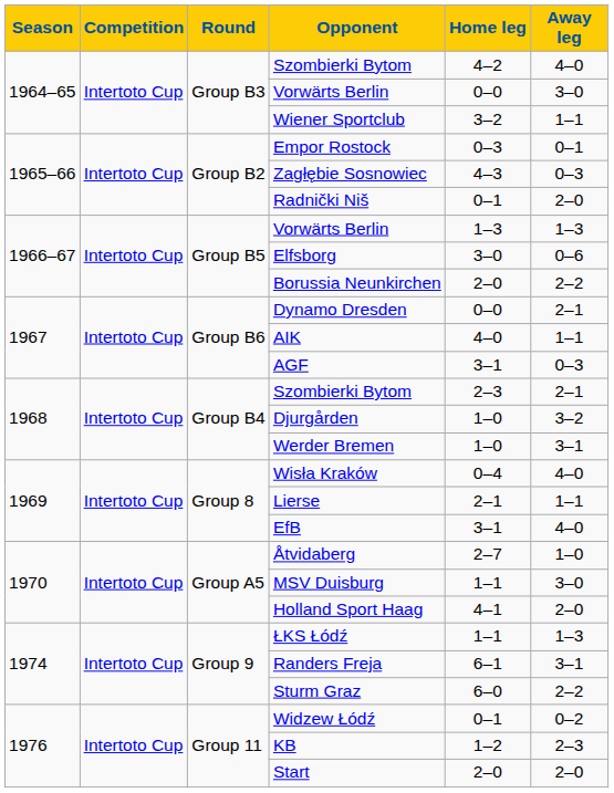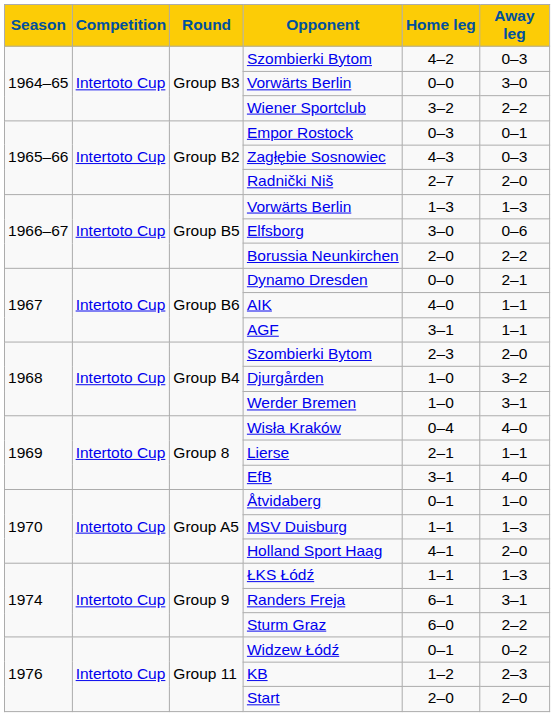 <table class="wikitable">
 <tr>
 <th style="color:#00509E; background:#FCCC06;">Season</th>
 <th style="color:#00509E; background:#FCCC06;">Competition</th>
 <th style="color:#00509E; background:#FCCC06;">Round</th>
 <th style="color:#00509E; background:#FCCC06;">Opponent</th>
 <th style="color:#00509E; background:#FCCC06;">Home leg</th>
 <th style="color:#00509e; background:#fccc06; width:65px;">Away leg</th>
 </tr>
 <tr>
 <td rowspan="3">1964–65</td>
 <td rowspan="3"><a href='#'>Intertoto Cup</a></td>
 <td rowspan="3">Group B3</td>
 <td> <a href='#'>Szombierki Bytom</a></td>
 <td align=center>4–2</td>
-<td align=center>4–0</td>
+<td align=center>0–3</td>
 </tr>
 <tr>
 <td> <a href='#'>Vorwärts Berlin</a></td>
 <td align=center>0–0</td>
 <td align=center>3–0</td>
 </tr>
 <tr>
 <td> <a href='#'>Wiener Sportclub</a></td>
 <td align=center>3–2</td>
-<td align=center>1–1</td>
+<td align=center>2–2</td>
 </tr>
 <tr>
 <td rowspan="3">1965–66</td>
 <td rowspan="3"><a href='#'>Intertoto Cup</a></td>
 <td rowspan="3">Group B2</td>
 <td> <a href='#'>Empor Rostock</a></td>
 <td align=center>0–3</td>
 <td align=center>0–1</td>
 </tr>
 <tr>
 <td> <a href='#'>Zagłębie Sosnowiec</a></td>
 <td align=center>4–3</td>
 <td align=center>0–3</td>
 </tr>
 <tr>
 <td> <a href='#'>Radnički Niš</a></td>
-<td align=center>0–1</td>
+<td align=center>2–7</td>
 <td align=center>2–0</td>
 </tr>
 <tr>
 <td rowspan="3">1966–67</td>
 <td rowspan="3"><a href='#'>Intertoto Cup</a></td>
 <td rowspan="3">Group B5</td>
 <td> <a href='#'>Vorwärts Berlin</a></td>
 <td align=center>1–3</td>
 <td align=center>1–3</td>
 </tr>
 <tr>
 <td> <a href='#'>Elfsborg</a></td>
 <td align=center>3–0</td>
 <td align=center>0–6</td>
 </tr>
 <tr>
 <td> <a href='#'>Borussia Neunkirchen</a></td>
 <td align=center>2–0</td>
 <td align=center>2–2</td>
 </tr>
 <tr>
 <td rowspan="3">1967</td>
 <td rowspan="3"><a href='#'>Intertoto Cup</a></td>
 <td rowspan="3">Group B6</td>
 <td> <a href='#'>Dynamo Dresden</a></td>
 <td align=center>0–0</td>
 <td align=center>2–1</td>
 </tr>
 <tr>
 <td> <a href='#'>AIK</a></td>
 <td align=center>4–0</td>
 <td align=center>1–1</td>
 </tr>
 <tr>
 <td> <a href='#'>AGF</a></td>
 <td align=center>3–1</td>
-<td align=center>0–3</td>
+<td align=center>1–1</td>
 </tr>
 <tr>
 <td rowspan="3">1968</td>
 <td rowspan="3"><a href='#'>Intertoto Cup</a></td>
 <td rowspan="3">Group B4</td>
 <td> <a href='#'>Szombierki Bytom</a></td>
 <td align=center>2–3</td>
-<td align=center>2–1</td>
+<td align=center>2–0</td>
 </tr>
 <tr>
 <td> <a href='#'>Djurgården</a></td>
 <td align=center>1–0</td>
 <td align=center>3–2</td>
 </tr>
 <tr>
 <td> <a href='#'>Werder Bremen</a></td>
 <td align=center>1–0</td>
 <td align=center>3–1</td>
 </tr>
 <tr>
 <td rowspan="3">1969</td>
 <td rowspan="3"><a href='#'>Intertoto Cup</a></td>
 <td rowspan="3">Group 8</td>
 <td> <a href='#'>Wisła Kraków</a></td>
 <td align=center>0–4</td>
 <td align=center>4–0</td>
 </tr>
 <tr>
 <td> <a href='#'>Lierse</a></td>
 <td align=center>2–1</td>
 <td align=center>1–1</td>
 </tr>
 <tr>
 <td> <a href='#'>EfB</a></td>
 <td align=center>3–1</td>
 <td align=center>4–0</td>
 </tr>
 <tr>
 <td rowspan="3">1970</td>
 <td rowspan="3"><a href='#'>Intertoto Cup</a></td>
 <td rowspan="3">Group A5</td>
 <td> <a href='#'>Åtvidaberg</a></td>
-<td align=center>2–7</td>
+<td align=center>0–1</td>
 <td align=center>1–0</td>
 </tr>
 <tr>
 <td> <a href='#'>MSV Duisburg</a></td>
 <td align=center>1–1</td>
-<td align=center>3–0</td>
+<td align=center>1–3</td>
 </tr>
 <tr>
 <td> <a href='#'>Holland Sport Haag</a></td>
 <td align=center>4–1</td>
 <td align=center>2–0</td>
 </tr>
 <tr>
 <td rowspan="3">1974</td>
 <td rowspan="3"><a href='#'>Intertoto Cup</a></td>
 <td rowspan="3">Group 9</td>
 <td> <a href='#'>ŁKS Łódź</a></td>
 <td align=center>1–1</td>
 <td align=center>1–3</td>
 </tr>
 <tr>
 <td> <a href='#'>Randers Freja</a></td>
 <td align=center>6–1</td>
 <td align=center>3–1</td>
 </tr>
 <tr>
 <td> <a href='#'>Sturm Graz</a></td>
 <td align=center>6–0</td>
 <td align=center>2–2</td>
 </tr>
 <tr>
 <td rowspan="3">1976</td>
 <td rowspan="3"><a href='#'>Intertoto Cup</a></td>
 <td rowspan="3">Group 11</td>
 <td> <a href='#'>Widzew Łódź</a></td>
 <td align=center>0–1</td>
 <td align=center>0–2</td>
 </tr>
 <tr>
 <td> <a href='#'>KB</a></td>
 <td align=center>1–2</td>
 <td align=center>2–3</td>
 </tr>
 <tr>
 <td> <a href='#'>Start</a></td>
 <td align=center>2–0</td>
 <td align=center>2–0</td>
 </tr>
 </table>
